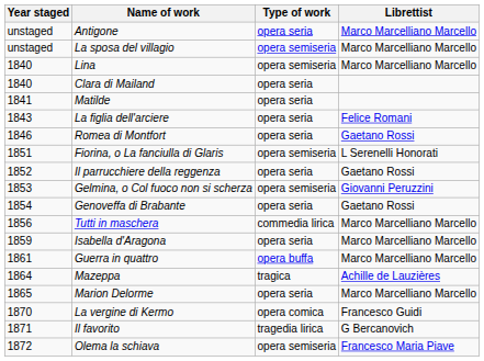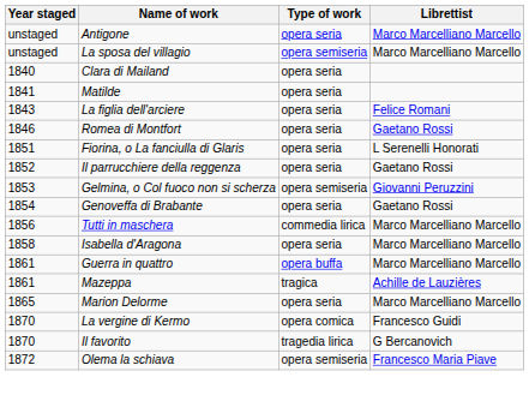 <table class="wikitable">
 <tr>
 <th>Year staged</th>
 <th>Name of work</th>
 <th>Type of work</th>
 <th>Librettist</th>
 </tr>
 <tr>
 <td>unstaged</td>
 <td><em>Antigone</em></td>
 <td><a href='#'>opera seria</a></td>
 <td><a href='#'>Marco Marcelliano Marcello</a></td>
 </tr>
 <tr>
 <td>unstaged</td>
 <td><em>La sposa del villagio</em></td>
 <td><a href='#'>opera semiseria</a></td>
-<td>Marco Marcelliano Marcello</td>
-</tr>
-<tr>
-<td>1840</td>
-<td><em>Lina</em></td>
-<td>opera semiseria</td>
 <td>Marco Marcelliano Marcello</td>
 </tr>
 <tr>
 <td>1840</td>
 <td><em>Clara di Mailand</em></td>
 <td>opera seria</td>
 <td></td>
 </tr>
 <tr>
 <td>1841</td>
 <td><em>Matilde</em></td>
 <td>opera seria</td>
 <td></td>
 </tr>
 <tr>
 <td>1843</td>
 <td><em>La figlia dell'arciere</em></td>
 <td>opera seria</td>
 <td><a href='#'>Felice Romani</a></td>
 </tr>
 <tr>
 <td>1846</td>
 <td><em>Romea di Montfort</em></td>
 <td>opera seria</td>
 <td><a href='#'>Gaetano Rossi</a></td>
 </tr>
 <tr>
 <td>1851</td>
 <td><em>Fiorina, o La fanciulla di Glaris</em></td>
-<td>opera semiseria</td>
+<td>opera seria</td>
 <td>L Serenelli Honorati</td>
 </tr>
 <tr>
 <td>1852</td>
 <td><em>Il parrucchiere della reggenza</em></td>
 <td>opera seria</td>
 <td>Gaetano Rossi</td>
 </tr>
 <tr>
 <td>1853</td>
 <td><em>Gelmina, o Col fuoco non si scherza</em></td>
 <td>opera semiseria</td>
 <td><a href='#'>Giovanni Peruzzini</a></td>
 </tr>
 <tr>
 <td>1854</td>
 <td><em>Genoveffa di Brabante</em></td>
 <td>opera seria</td>
 <td>Gaetano Rossi</td>
 </tr>
 <tr>
 <td>1856</td>
 <td><em><a href='#'>Tutti in maschera</a></em></td>
 <td>commedia lirica</td>
 <td>Marco Marcelliano Marcello</td>
 </tr>
 <tr>
-<td>1859</td>
+<td>1858</td>
 <td><em>Isabella d'Aragona</em></td>
 <td>opera seria</td>
 <td>Marco Marcelliano Marcello</td>
 </tr>
 <tr>
 <td>1861</td>
 <td><em>Guerra in quattro</em></td>
 <td><a href='#'>opera buffa</a></td>
 <td>Marco Marcelliano Marcello</td>
 </tr>
 <tr>
-<td>1864</td>
+<td>1861</td>
 <td><em>Mazeppa</em></td>
 <td>tragica</td>
 <td><a href='#'>Achille de Lauzières</a></td>
 </tr>
 <tr>
 <td>1865</td>
 <td><em>Marion Delorme</em></td>
 <td>opera seria</td>
 <td>Marco Marcelliano Marcello</td>
 </tr>
 <tr>
 <td>1870</td>
 <td><em>La vergine di Kermo</em></td>
 <td>opera comica</td>
 <td>Francesco Guidi</td>
 </tr>
 <tr>
-<td>1871</td>
+<td>1870</td>
 <td><em>Il favorito</em></td>
 <td>tragedia lirica</td>
 <td>G Bercanovich</td>
 </tr>
 <tr>
 <td>1872</td>
 <td><em>Olema la schiava</em></td>
 <td>opera semiseria</td>
 <td><a href='#'>Francesco Maria Piave</a></td>
 </tr>
 </table>
